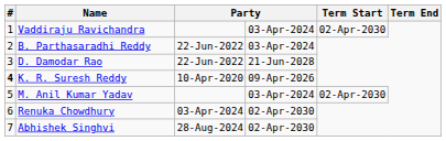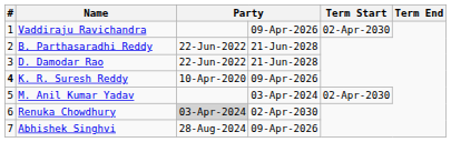 <table class="wikitable sortable">
 <tr>
 <th>#</th>
 <th style="width:200px">Name</th>
 <th colspan="2">Party</th>
 <th>Term Start</th>
 <th>Term End</th>
 </tr>
 <tr>
 <td>1</td>
 <td><a href='#'>Vaddiraju Ravichandra</a></td>
 <td></td>
-<td>03-Apr-2024</td>
+<td>09-Apr-2026</td>
 <td>02-Apr-2030</td>
 </tr>
 <tr>
 <td>2</td>
 <td><a href='#'>B. Parthasaradhi Reddy</a></td>
 <td>22-Jun-2022</td>
-<td>03-Apr-2024</td>
+<td>21-Jun-2028</td>
 </tr>
 <tr>
 <td>3</td>
 <td><a href='#'>D. Damodar Rao</a></td>
 <td>22-Jun-2022</td>
 <td>21-Jun-2028</td>
 </tr>
 <tr>
 <td><strong>4</strong></td>
 <td><a href='#'>K. R. Suresh Reddy</a></td>
 <td>10-Apr-2020</td>
 <td>09-Apr-2026</td>
 </tr>
 <tr>
 <td>5</td>
 <td><a href='#'>M. Anil Kumar Yadav</a></td>
 <td></td>
 <td>03-Apr-2024</td>
 <td>02-Apr-2030</td>
 </tr>
 <tr>
 <td>6</td>
 <td><a href='#'>Renuka Chowdhury</a></td>
-<td>03-Apr-2024</td>
+<td style="background: lightgrey;">03-Apr-2024</td>
 <td>02-Apr-2030</td>
 </tr>
 <tr>
 <td>7</td>
 <td><a href='#'>Abhishek Singhvi</a></td>
 <td>28-Aug-2024</td>
-<td>02-Apr-2030</td>
+<td>09-Apr-2026</td>
 </tr>
 </table>
